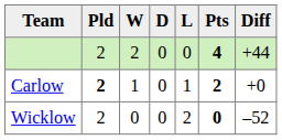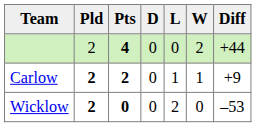 <table style=border-collapse:collapse border=1 cellspacing=0 cellpadding=5>
 <tr align=center bgcolor=#efefef>
 <th>Team</th>
 <th>Pld</th>
-<th>W</th>
+<th>Pts</th>
 <th>D</th>
 <th>L</th>
-<th>Pts</th>
+<th>W</th>
 <th>Diff</th>
 </tr>
 <tr align=center style="background:#D0F0C0;">
 <td style="text-align:left;"> </td>
 <td>2</td>
-<td>2</td>
+<td><strong>4</strong></td>
 <td>0</td>
 <td>0</td>
-<td><strong>4</strong></td>
+<td>2</td>
 <td>+44</td>
 </tr>
 <tr align=center style="background:#FFFFFF;">
 <td style="text-align:left;"> <a href='#'>Carlow</a></td>
 <td><strong>2</strong></td>
-<td>1</td>
+<td><strong>2</strong></td>
 <td>0</td>
 <td>1</td>
-<td><strong>2</strong></td>
-<td>+0</td>
+<td>1</td>
+<td>+9</td>
 </tr>
 <tr align=center style="background:#FFFFFF;">
 <td style="text-align:left;"> <a href='#'>Wicklow</a></td>
+<td><strong>2</strong></td>
+<td><strong>0</strong></td>
+<td>0</td>
 <td>2</td>
 <td>0</td>
-<td>0</td>
-<td>2</td>
-<td><strong>0</strong></td>
-<td>–52</td>
+<td>–53</td>
 </tr>
 </table>
